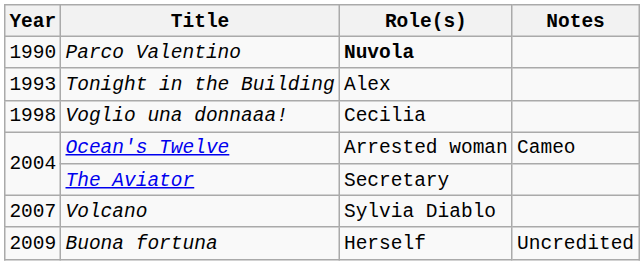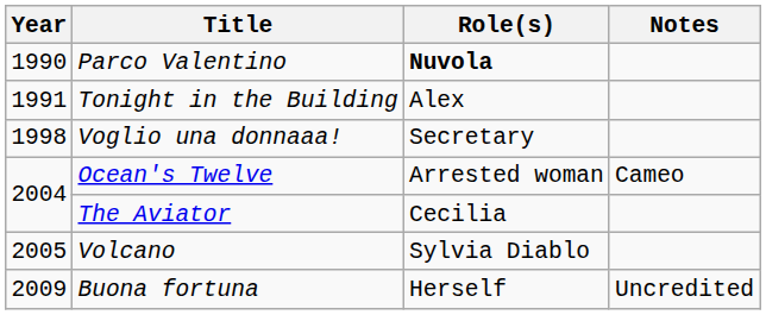 <table class="wikitable plainrowheaders sortable">
 <tr>
 <th scope="col">Year</th>
 <th scope="col">Title</th>
 <th scope="col">Role(s)</th>
 <th scope="col" class="unsortable">Notes</th>
 </tr>
 <tr>
 <td>1990</td>
 <td><em>Parco Valentino</em></td>
 <td><strong>Nuvola</strong></td>
 <td></td>
 </tr>
 <tr>
-<td>1993</td>
+<td>1991</td>
 <td><em>Tonight in the Building</em></td>
 <td>Alex</td>
 <td></td>
 </tr>
 <tr>
 <td>1998</td>
 <td><em>Voglio una donnaaa!</em></td>
-<td>Cecilia</td>
+<td>Secretary</td>
 <td></td>
 </tr>
 <tr>
 <td rowspan="2">2004</td>
 <td><em><a href='#'>Ocean's Twelve</a></em></td>
 <td>Arrested woman</td>
 <td>Cameo</td>
 </tr>
 <tr>
 <td><em><a href='#'>The Aviator</a></em></td>
-<td>Secretary</td>
+<td>Cecilia</td>
 <td></td>
 </tr>
 <tr>
-<td>2007</td>
+<td>2005</td>
 <td><em>Volcano</em></td>
 <td>Sylvia Diablo</td>
 <td></td>
 </tr>
 <tr>
 <td>2009</td>
 <td><em>Buona fortuna</em></td>
 <td>Herself</td>
 <td>Uncredited</td>
 </tr>
 </table>
